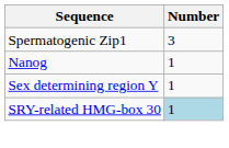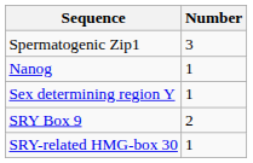 <table class="wikitable">
 <tr>
 <th>Sequence</th>
 <th>Number</th>
 </tr>
 <tr>
 <td>Spermatogenic Zip1</td>
 <td>3</td>
 </tr>
 <tr>
 <td><a href='#'>Nanog</a></td>
 <td>1</td>
 </tr>
 <tr>
 <td><a href='#'>Sex determining region Y</a></td>
 <td>1</td>
 </tr>
 <tr>
+<td><a href='#'>SRY Box 9</a></td>
+<td>2</td>
+</tr>
+<tr>
 <td><a href='#'>SRY-related HMG-box 30</a></td>
-<td style="background: lightblue;">1</td>
+<td>1</td>
 </tr>
 </table>
